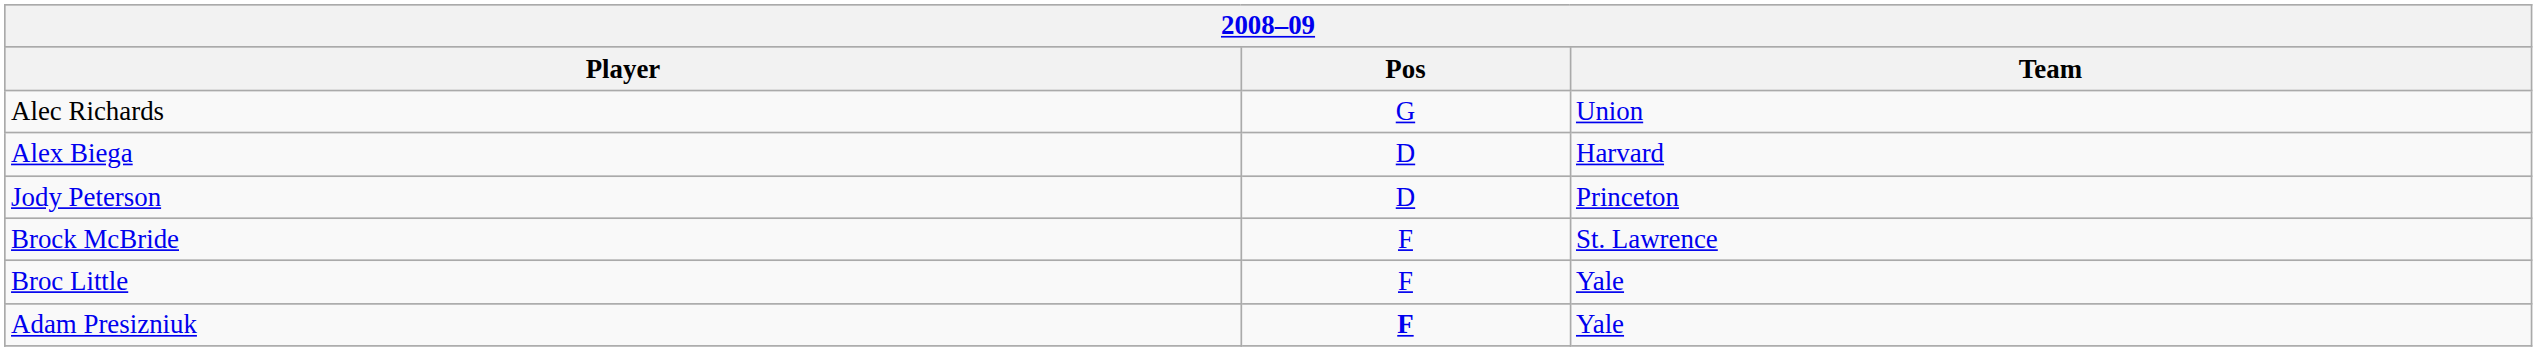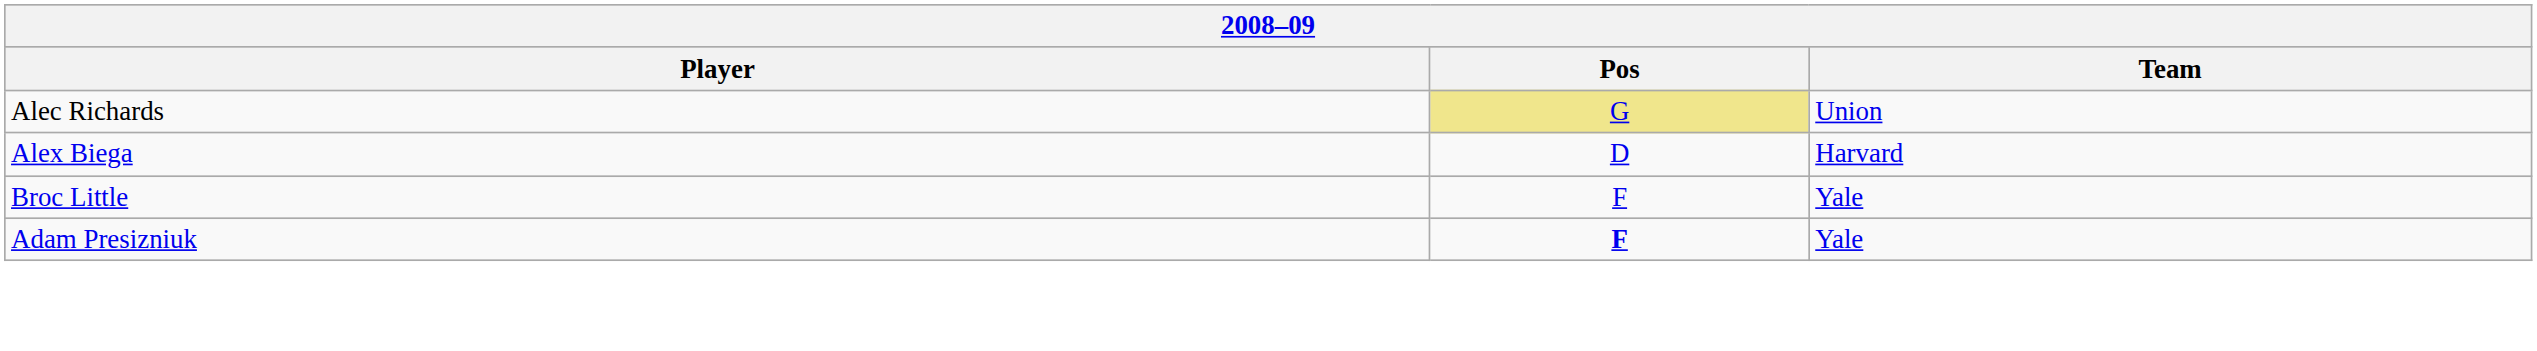 <table class="wikitable" width=95%>
 <tr>
 <th colspan=3><a href='#'>2008–09</a></th>
 </tr>
 <tr>
 <th>Player</th>
 <th>Pos</th>
 <th>Team</th>
 </tr>
 <tr>
 <td>Alec Richards</td>
-<td align=center><a href='#'>G</a></td>
+<td align=center style="background: khaki;"><a href='#'>G</a></td>
 <td><a href='#'>Union</a></td>
 </tr>
 <tr>
 <td><a href='#'>Alex Biega</a></td>
 <td align=center><a href='#'>D</a></td>
 <td><a href='#'>Harvard</a></td>
-</tr>
-<tr>
-<td><a href='#'>Jody Peterson</a></td>
-<td align=center><a href='#'>D</a></td>
-<td><a href='#'>Princeton</a></td>
-</tr>
-<tr>
-<td><a href='#'>Brock McBride</a></td>
-<td align=center><a href='#'>F</a></td>
-<td><a href='#'>St. Lawrence</a></td>
 </tr>
 <tr>
 <td><a href='#'>Broc Little</a></td>
 <td align=center><a href='#'>F</a></td>
 <td><a href='#'>Yale</a></td>
 </tr>
 <tr>
 <td><a href='#'>Adam Presizniuk</a></td>
 <td align=center><strong><a href='#'>F</a></strong></td>
 <td><a href='#'>Yale</a></td>
 </tr>
 </table>
